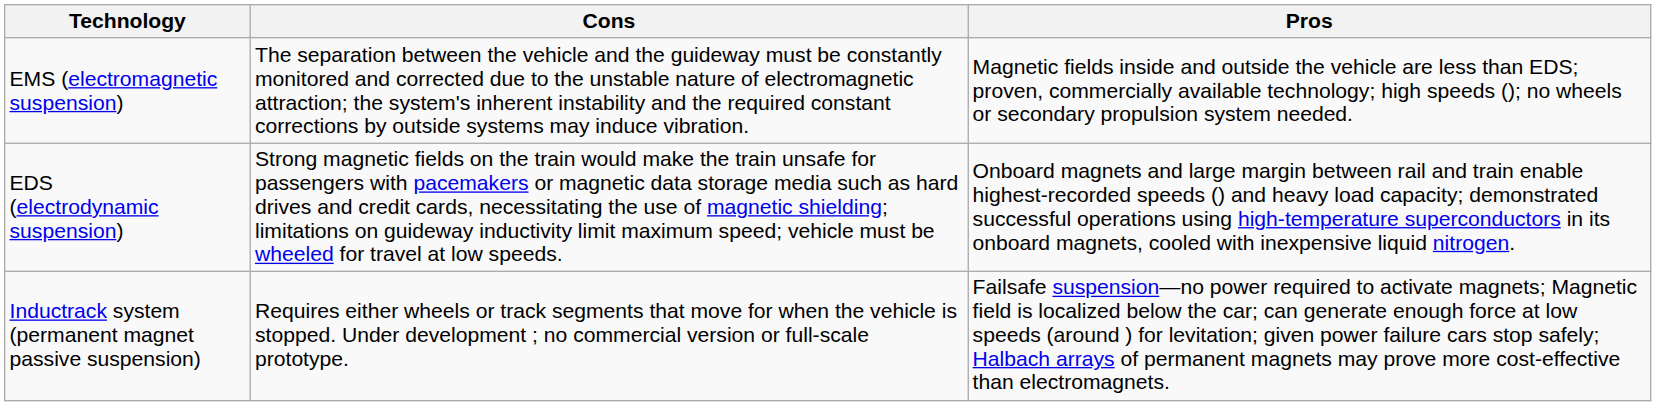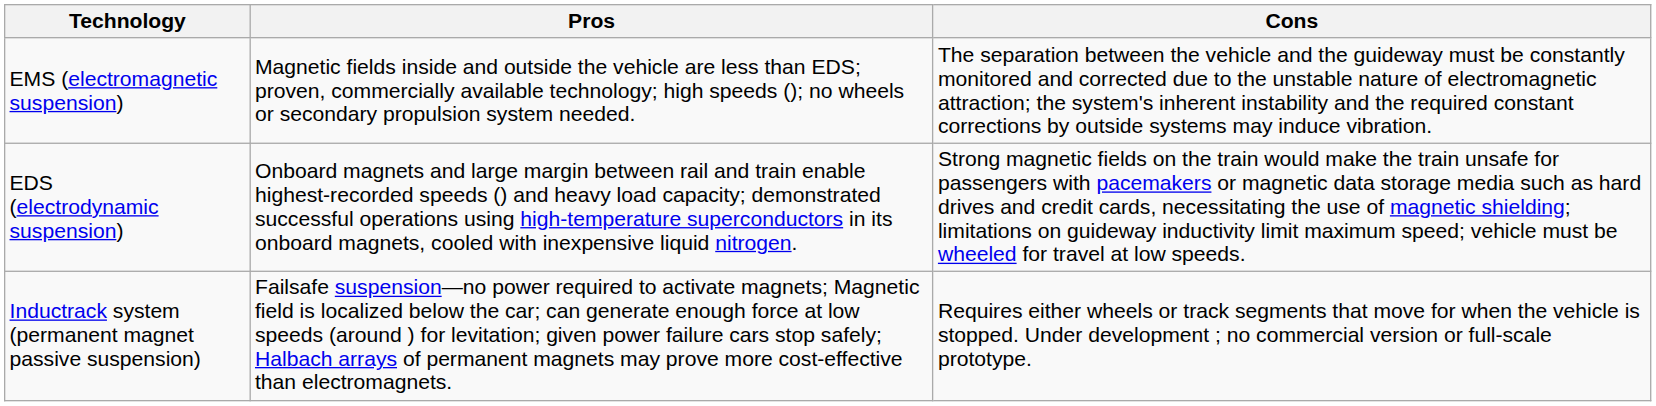 <table class="wikitable">
 <tr>
 <th>Technology</th>
+<th>Pros</th>
 <th>Cons</th>
-<th>Pros</th>
 </tr>
 <tr>
 <td>EMS (<a href='#'>electromagnetic suspension</a>)</td>
+<td>Magnetic fields inside and outside the vehicle are less than EDS; proven, commercially available technology; high speeds (); no wheels or secondary propulsion system needed.</td>
 <td>The separation between the vehicle and the guideway must be constantly monitored and corrected due to the unstable nature of electromagnetic attraction; the system's inherent instability and the required constant corrections by outside systems may induce vibration.</td>
-<td>Magnetic fields inside and outside the vehicle are less than EDS; proven, commercially available technology; high speeds (); no wheels or secondary propulsion system needed.</td>
 </tr>
 <tr>
 <td>EDS<br>(<a href='#'>electrodynamic suspension</a>)</td>
+<td>Onboard magnets and large margin between rail and train enable highest-recorded speeds () and heavy load capacity; demonstrated successful operations using <a href='#'>high-temperature superconductors</a> in its onboard magnets, cooled with inexpensive liquid <a href='#'>nitrogen</a>.</td>
 <td>Strong magnetic fields on the train would make the train unsafe for passengers with <a href='#'>pacemakers</a> or magnetic data storage media such as hard drives and credit cards, necessitating the use of <a href='#'>magnetic shielding</a>; limitations on guideway inductivity limit maximum speed; vehicle must be <a href='#'>wheeled</a> for travel at low speeds.</td>
-<td>Onboard magnets and large margin between rail and train enable highest-recorded speeds () and heavy load capacity; demonstrated successful operations using <a href='#'>high-temperature superconductors</a> in its onboard magnets, cooled with inexpensive liquid <a href='#'>nitrogen</a>.</td>
 </tr>
 <tr>
 <td><a href='#'>Inductrack</a> system (permanent magnet passive suspension)</td>
+<td>Failsafe <a href='#'>suspension</a>—no power required to activate magnets; Magnetic field is localized below the car; can generate enough force at low speeds (around ) for levitation; given power failure cars stop safely; <a href='#'>Halbach arrays</a> of permanent magnets may prove more cost-effective than electromagnets.</td>
 <td>Requires either wheels or track segments that move for when the vehicle is stopped. Under development ; no commercial version or full-scale prototype.</td>
-<td>Failsafe <a href='#'>suspension</a>—no power required to activate magnets; Magnetic field is localized below the car; can generate enough force at low speeds (around ) for levitation; given power failure cars stop safely; <a href='#'>Halbach arrays</a> of permanent magnets may prove more cost-effective than electromagnets.</td>
 </tr>
 </table>
